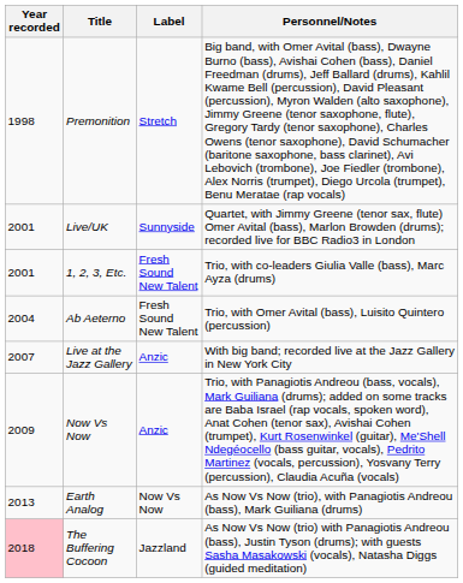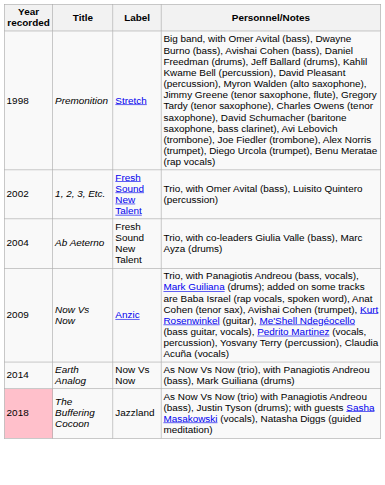 <table class="wikitable sortable">
 <tr>
 <th>Year recorded</th>
 <th>Title</th>
 <th>Label</th>
 <th>Personnel/Notes</th>
 </tr>
 <tr>
 <td>1998</td>
 <td><em>Premonition</em></td>
 <td><a href='#'>Stretch</a></td>
 <td>Big band, with Omer Avital (bass), Dwayne Burno (bass), Avishai Cohen (bass), Daniel Freedman (drums), Jeff Ballard (drums), Kahlil Kwame Bell (percussion), David Pleasant (percussion), Myron Walden (alto saxophone), Jimmy Greene (tenor saxophone, flute), Gregory Tardy (tenor saxophone), Charles Owens (tenor saxophone), David Schumacher (baritone saxophone, bass clarinet), Avi Lebovich (trombone), Joe Fiedler (trombone), Alex Norris (trumpet), Diego Urcola (trumpet), Benu Meratae (rap vocals)</td>
 </tr>
 <tr>
-<td>2001</td>
-<td><em>Live/UK</em></td>
-<td><a href='#'>Sunnyside</a></td>
-<td>Quartet, with Jimmy Greene (tenor sax, flute) Omer Avital (bass), Marlon Browden (drums); recorded live for BBC Radio3 in London</td>
-</tr>
-<tr>
-<td>2001</td>
+<td>2002</td>
 <td><em>1, 2, 3, Etc.</em></td>
 <td><a href='#'>Fresh Sound New Talent</a></td>
-<td>Trio, with co-leaders Giulia Valle (bass), Marc Ayza (drums)</td>
+<td>Trio, with Omer Avital (bass), Luisito Quintero (percussion)</td>
 </tr>
 <tr>
 <td>2004</td>
 <td><em>Ab Aeterno</em></td>
 <td>Fresh Sound New Talent</td>
-<td>Trio, with Omer Avital (bass), Luisito Quintero (percussion)</td>
-</tr>
-<tr>
-<td>2007</td>
-<td><em>Live at the Jazz Gallery</em></td>
-<td><a href='#'>Anzic</a></td>
-<td>With big band; recorded live at the Jazz Gallery in New York City</td>
+<td>Trio, with co-leaders Giulia Valle (bass), Marc Ayza (drums)</td>
 </tr>
 <tr>
 <td>2009</td>
 <td><em>Now Vs Now</em></td>
 <td><a href='#'>Anzic</a></td>
 <td>Trio, with Panagiotis Andreou (bass, vocals), <a href='#'>Mark Guiliana</a> (drums); added on some tracks are Baba Israel (rap vocals, spoken word), Anat Cohen (tenor sax), Avishai Cohen (trumpet), <a href='#'>Kurt Rosenwinkel</a> (guitar), <a href='#'>Me'Shell Ndegéocello</a> (bass guitar, vocals), <a href='#'>Pedrito Martinez</a> (vocals, percussion), Yosvany Terry (percussion), Claudia Acuña (vocals)</td>
 </tr>
 <tr>
-<td>2013</td>
+<td>2014</td>
 <td><em>Earth Analog</em></td>
 <td>Now Vs Now</td>
 <td>As Now Vs Now (trio), with Panagiotis Andreou (bass), Mark Guiliana (drums)</td>
 </tr>
 <tr>
 <td style="background: pink;">2018</td>
 <td><em>The Buffering Cocoon</em></td>
 <td>Jazzland</td>
 <td>As Now Vs Now (trio) with Panagiotis Andreou (bass), Justin Tyson (drums); with guests <a href='#'>Sasha Masakowski</a> (vocals), Natasha Diggs (guided meditation)</td>
 </tr>
 </table>
